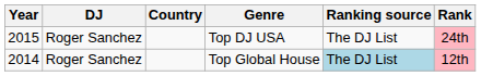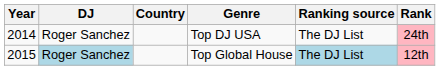 <table class=wikitable>
 <tr>
 <th>Year</th>
 <th>DJ</th>
 <th>Country</th>
 <th>Genre</th>
 <th>Ranking source</th>
 <th>Rank</th>
 </tr>
 <tr>
-<td>2015</td>
+<td>2014</td>
 <td>Roger Sanchez</td>
 <td></td>
 <td>Top DJ USA</td>
 <td>The DJ List</td>
 <td style="background:LightPink;text-align:center;">24th</td>
 </tr>
 <tr>
-<td>2014</td>
-<td>Roger Sanchez</td>
+<td>2015</td>
+<td style="background: lightblue;">Roger Sanchez</td>
 <td></td>
 <td>Top Global House</td>
 <td style="background: lightblue;">The DJ List</td>
 <td style="background:LightPink;text-align:center;">12th</td>
 </tr>
 </table>
